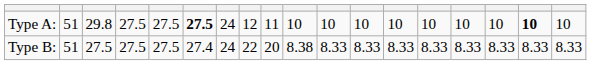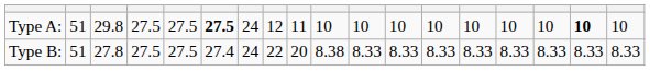 <table class="wikitable">
 <tr>
 <th></th>
 <th></th>
 <th></th>
 <th></th>
 <th></th>
 <th></th>
 <th></th>
 <th></th>
 <th></th>
 <th></th>
 <th></th>
 <th></th>
 <th></th>
 <th></th>
 <th></th>
 <th></th>
 <th></th>
 <th></th>
 </tr>
 <tr>
 <td>Type A:</td>
 <td>51</td>
 <td>29.8</td>
 <td>27.5</td>
 <td>27.5</td>
 <td><strong>27.5</strong></td>
 <td>24</td>
 <td>12</td>
 <td>11</td>
 <td>10</td>
 <td>10</td>
 <td>10</td>
 <td>10</td>
 <td>10</td>
 <td>10</td>
 <td>10</td>
 <td><strong>10</strong></td>
 <td>10</td>
 </tr>
 <tr>
 <td>Type B:</td>
 <td>51</td>
-<td>27.5</td>
+<td>27.8</td>
 <td>27.5</td>
 <td>27.5</td>
 <td>27.4</td>
 <td>24</td>
 <td>22</td>
 <td>20</td>
 <td>8.38</td>
 <td>8.33</td>
 <td>8.33</td>
 <td>8.33</td>
 <td>8.33</td>
 <td>8.33</td>
 <td>8.33</td>
 <td>8.33</td>
 <td>8.33</td>
 </tr>
 </table>
